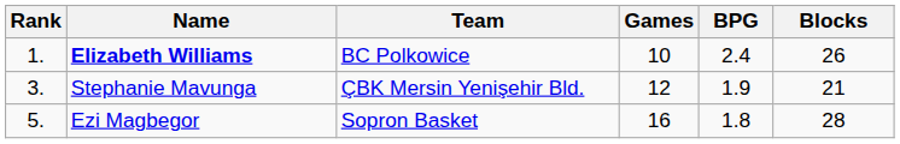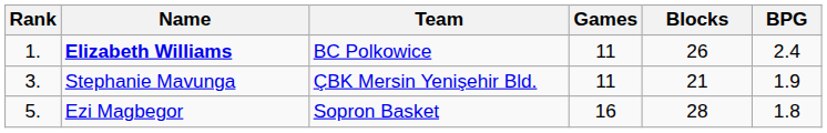 <table class="wikitable" style="text-align: center;">
 <tr>
 <th>Rank</th>
 <th width=200>Name</th>
 <th width=210>Team</th>
 <th>Games</th>
+<th width=85>Blocks</th>
 <th width=50>BPG</th>
-<th width=85>Blocks</th>
 </tr>
 <tr>
 <td>1.</td>
 <td align="left"> <strong><a href='#'>Elizabeth Williams</a></strong></td>
 <td align="left"> <a href='#'>BC Polkowice</a></td>
-<td>10</td>
+<td>11</td>
+<td>26</td>
 <td>2.4</td>
-<td>26</td>
 </tr>
 <tr>
 <td>3.</td>
 <td align="left"> <a href='#'>Stephanie Mavunga</a></td>
 <td align="left"> <a href='#'>ÇBK Mersin Yenişehir Bld.</a></td>
-<td>12</td>
+<td>11</td>
+<td>21</td>
 <td>1.9</td>
-<td>21</td>
 </tr>
 <tr>
 <td>5.</td>
 <td align="left"> <a href='#'>Ezi Magbegor</a></td>
 <td align="left"> <a href='#'>Sopron Basket</a></td>
 <td>16</td>
+<td>28</td>
 <td>1.8</td>
-<td>28</td>
 </tr>
 </table>
